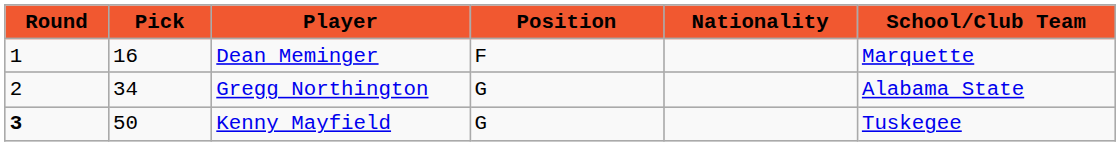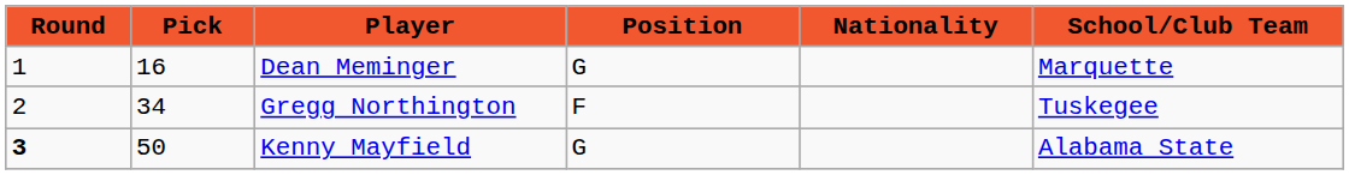 <table class="wikitable sortable sortable">
 <tr>
 <th style="background:#F15830;" width="8%">Round</th>
 <th style="background:#F15830;" width="8%">Pick</th>
 <th style="background:#F15830;" width="20%">Player</th>
 <th style="background:#F15830;" width="15%">Position</th>
 <th style="background:#F15830;" width="15%">Nationality</th>
 <th style="background:#F15830;" width="20%">School/Club Team</th>
 </tr>
 <tr>
 <td>1</td>
 <td>16</td>
 <td><a href='#'>Dean Meminger</a></td>
-<td>F</td>
+<td>G</td>
 <td></td>
 <td><a href='#'>Marquette</a></td>
 </tr>
 <tr>
 <td>2</td>
 <td>34</td>
 <td><a href='#'>Gregg Northington</a></td>
-<td>G</td>
+<td>F</td>
 <td></td>
-<td><a href='#'>Alabama State</a></td>
+<td><a href='#'>Tuskegee</a></td>
 </tr>
 <tr>
 <td><strong>3</strong></td>
 <td>50</td>
 <td><a href='#'>Kenny Mayfield</a></td>
 <td>G</td>
 <td></td>
-<td><a href='#'>Tuskegee</a></td>
+<td><a href='#'>Alabama State</a></td>
 </tr>
 </table>
